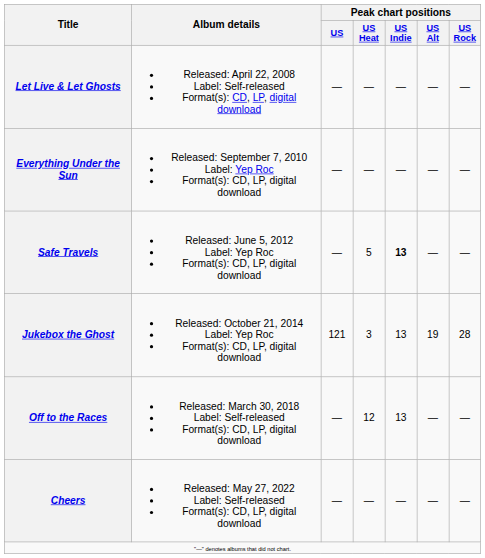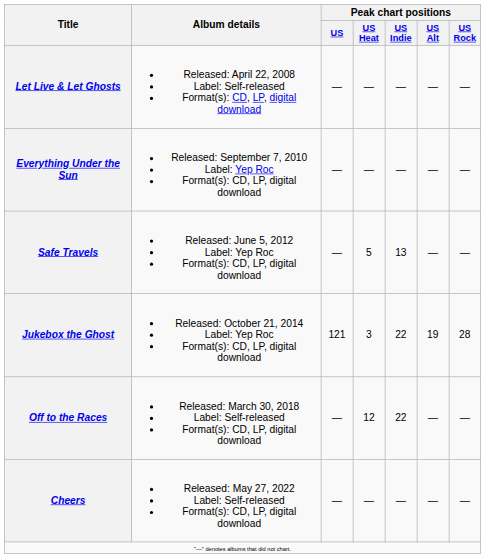 <table class="wikitable plainrowheaders" style="text-align:center;">
 <tr>
 <th scope="col" rowspan="2" style="width:12em;">Title</th>
 <th scope="col" rowspan="2" style="width:18em;">Album details</th>
 <th scope="col" colspan="5">Peak chart positions</th>
 </tr>
 <tr>
 <th style="width:3em;font-size:90%;"><a href='#'>US</a><br></th>
 <th style="width:3em;font-size:90%;"><a href='#'>US<br>Heat</a><br></th>
 <th style="width:3em;font-size:90%;"><a href='#'>US<br>Indie</a><br></th>
 <th style="width:3em;font-size:90%;"><a href='#'>US<br>Alt</a><br></th>
 <th style="width:3em;font-size:90%;"><a href='#'>US<br>Rock</a><br></th>
 </tr>
 <tr>
 <th scope="row"><em><a href='#'>Let Live & Let Ghosts</a></em></th>
 <td><br><ul><li>Released: April 22, 2008</li><li>Label: Self-released</li><li>Format(s): <a href='#'>CD</a>, <a href='#'>LP</a>, <a href='#'>digital download</a></li></ul></td>
 <td>—</td>
 <td>—</td>
 <td>—</td>
 <td>—</td>
 <td>—</td>
 </tr>
 <tr>
 <th scope="row"><em><a href='#'>Everything Under the Sun</a></em></th>
 <td><br><ul><li>Released: September 7, 2010</li><li>Label: <a href='#'>Yep Roc</a></li><li>Format(s): CD, LP, digital download</li></ul></td>
 <td>—</td>
 <td>—</td>
 <td>—</td>
 <td>—</td>
 <td>—</td>
 </tr>
 <tr>
 <th scope="row"><em><a href='#'>Safe Travels</a></em></th>
 <td><br><ul><li>Released: June 5, 2012</li><li>Label: Yep Roc</li><li>Format(s): CD, LP, digital download</li></ul></td>
 <td>—</td>
 <td>5</td>
-<td><strong>13</strong></td>
+<td>13</td>
 <td>—</td>
 <td>—</td>
 </tr>
 <tr>
 <th scope="row"><em><a href='#'>Jukebox the Ghost</a></em></th>
 <td><br><ul><li>Released: October 21, 2014</li><li>Label: Yep Roc</li><li>Format(s): CD, LP, digital download</li></ul></td>
 <td>121</td>
 <td>3</td>
-<td>13</td>
+<td>22</td>
 <td>19</td>
 <td>28</td>
 </tr>
 <tr>
 <th scope="row"><em><a href='#'>Off to the Races</a></em></th>
 <td><br><ul><li>Released: March 30, 2018</li><li>Label: Self-released</li><li>Format(s): CD, LP, digital download</li></ul></td>
 <td>—</td>
 <td>12</td>
-<td>13</td>
+<td>22</td>
 <td>—</td>
 <td>—</td>
 </tr>
 <tr>
 <th scope="row"><em><a href='#'>Cheers</a></em></th>
 <td><br><ul><li>Released: May 27, 2022</li><li>Label: Self-released</li><li>Format(s): CD, LP, digital download</li></ul></td>
 <td>—</td>
 <td>—</td>
 <td>—</td>
 <td>—</td>
 <td>—</td>
 </tr>
 <tr>
 <td colspan="8" style="text-align:center; font-size:8pt;"><small>"—" denotes albums that did not chart.</small></td>
 </tr>
 </table>
